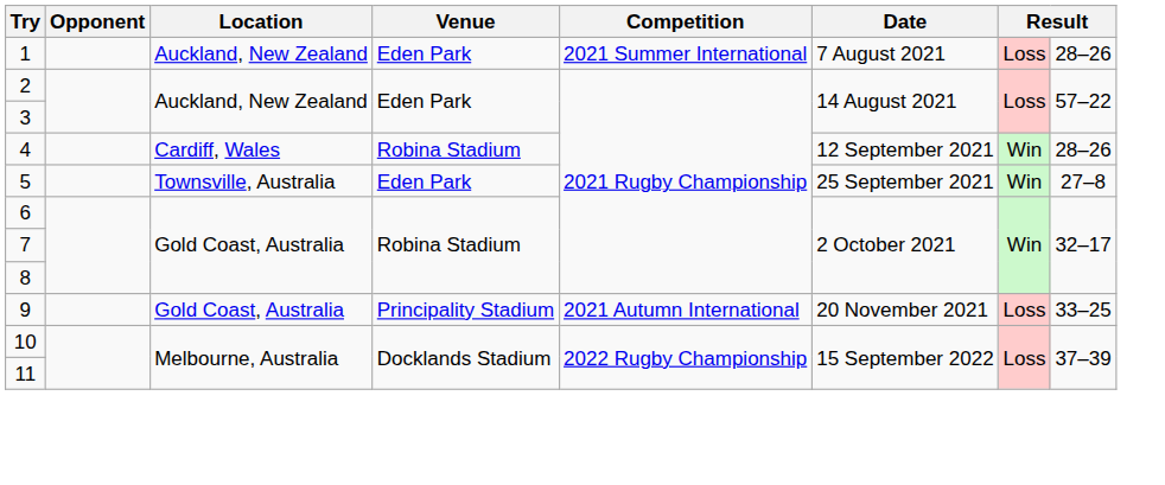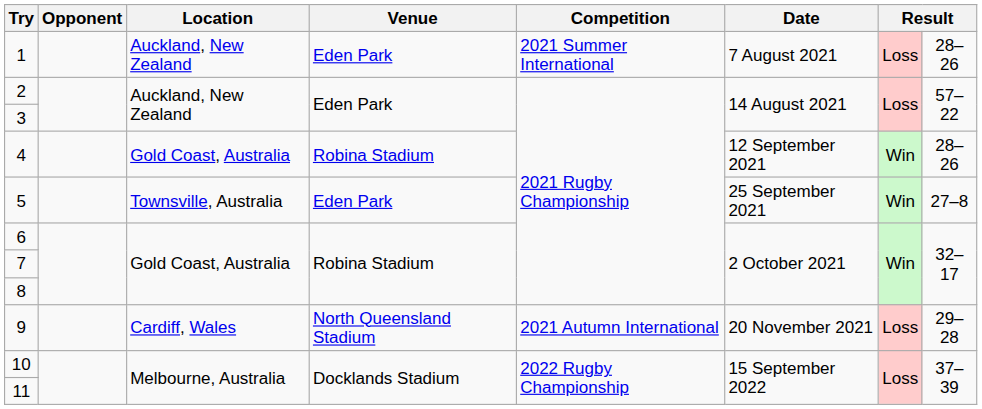 <table class="wikitable" style="font-size:95%">
 <tr>
 <th>Try</th>
 <th>Opponent</th>
 <th>Location</th>
 <th>Venue</th>
 <th>Competition</th>
 <th>Date</th>
 <th colspan=2>Result</th>
 </tr>
 <tr>
 <td align=center>1</td>
 <td></td>
 <td><a href='#'>Auckland</a>, <a href='#'>New Zealand</a></td>
 <td><a href='#'>Eden Park</a></td>
 <td><a href='#'>2021 Summer International</a></td>
 <td>7 August 2021</td>
 <td bgcolor=#FFCCCC align=center>Loss</td>
 <td align=center>28–26</td>
 </tr>
 <tr>
 <td align=center>2</td>
 <td rowspan="2"></td>
 <td rowspan="2">Auckland, New Zealand</td>
 <td rowspan="2">Eden Park</td>
 <td rowspan="7"><a href='#'>2021 Rugby Championship</a></td>
 <td rowspan="2">14 August 2021</td>
 <td rowspan="2" bgcolor=#FFCCCC align=center>Loss</td>
 <td rowspan="2" align=center>57–22</td>
 </tr>
 <tr>
 <td align=center>3</td>
 </tr>
 <tr>
 <td align=center>4</td>
 <td></td>
-<td><a href='#'>Cardiff</a>, <a href='#'>Wales</a></td>
+<td><a href='#'>Gold Coast</a>, <a href='#'>Australia</a></td>
 <td><a href='#'>Robina Stadium</a></td>
 <td>12 September 2021</td>
 <td bgcolor=#CCF9CC align=center>Win</td>
 <td align=center>28–26</td>
 </tr>
 <tr>
 <td align=center>5</td>
 <td></td>
 <td><a href='#'>Townsville</a>, Australia</td>
 <td><a href='#'>Eden Park</a></td>
 <td>25 September 2021</td>
 <td bgcolor=#CCF9CC align=center>Win</td>
 <td align=center>27–8</td>
 </tr>
 <tr>
 <td align=center>6</td>
 <td rowspan="3"></td>
 <td rowspan="3">Gold Coast, Australia</td>
 <td rowspan="3">Robina Stadium</td>
 <td rowspan="3">2 October 2021</td>
 <td bgcolor=#CCF9CC align=center rowspan="3">Win</td>
 <td align=center rowspan="3">32–17</td>
 </tr>
 <tr>
 <td align=center>7</td>
 </tr>
 <tr>
 <td align=center>8</td>
 </tr>
 <tr>
 <td align=center>9</td>
 <td></td>
-<td><a href='#'>Gold Coast</a>, <a href='#'>Australia</a></td>
-<td><a href='#'>Principality Stadium</a></td>
+<td><a href='#'>Cardiff</a>, <a href='#'>Wales</a></td>
+<td><a href='#'>North Queensland Stadium</a></td>
 <td><a href='#'>2021 Autumn International</a></td>
 <td>20 November 2021</td>
 <td bgcolor=#FFCCCC align=center>Loss</td>
-<td align=center>33–25</td>
+<td align=center>29–28</td>
 </tr>
 <tr>
 <td align=center>10</td>
 <td rowspan="2"></td>
 <td rowspan="2">Melbourne, Australia</td>
 <td rowspan="2">Docklands Stadium</td>
 <td rowspan="2"><a href='#'>2022 Rugby Championship</a></td>
 <td rowspan="2">15 September 2022</td>
 <td rowspan="2" bgcolor=#FFCCCC align=center>Loss</td>
 <td rowspan="2" align=center>37–39</td>
 </tr>
 <tr>
 <td align=center>11</td>
 </tr>
 </table>
